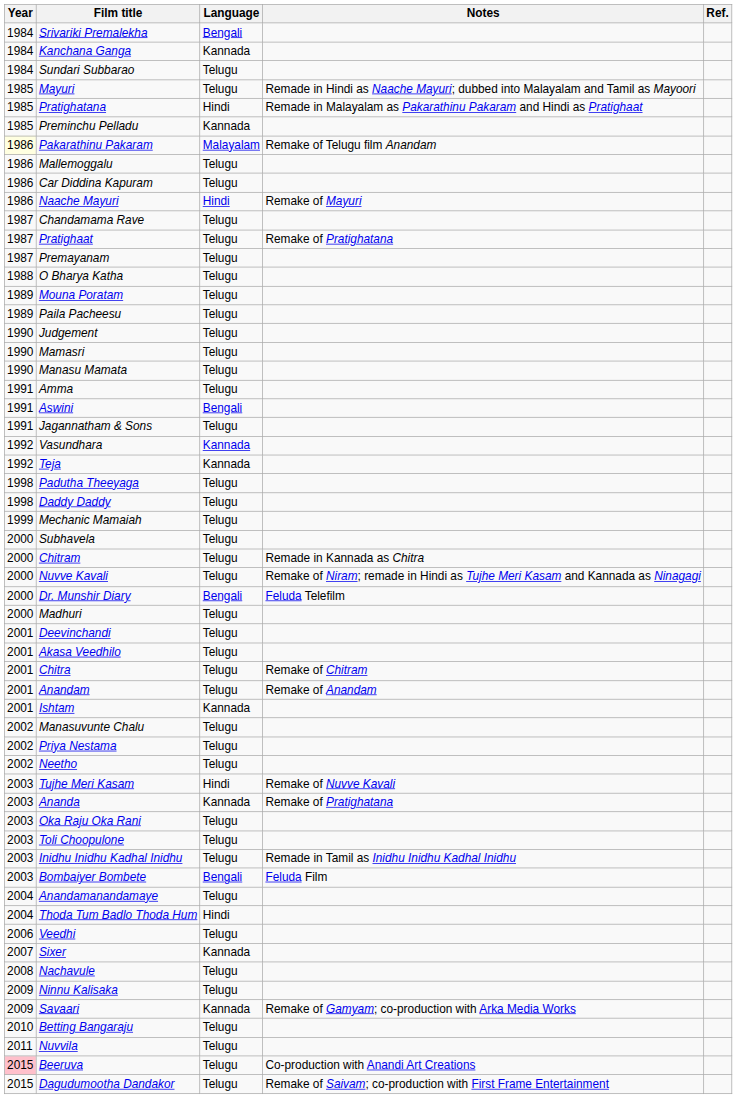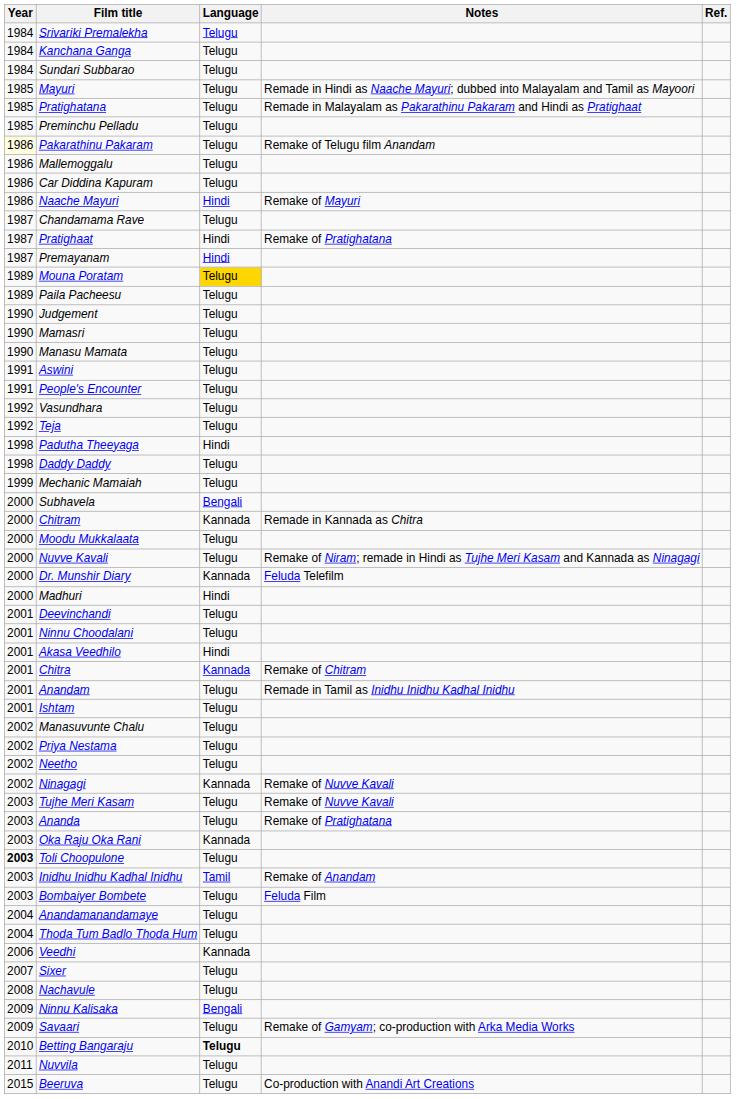 <table class="wikitable sortable">
 <tr>
 <th>Year</th>
 <th>Film title</th>
 <th>Language</th>
 <th class="unsortable">Notes</th>
 <th>Ref.</th>
 </tr>
 <tr>
 <td>1984</td>
 <td><em><a href='#'>Srivariki Premalekha</a></em></td>
-<td><a href='#'>Bengali</a></td>
+<td><a href='#'>Telugu</a></td>
 <td></td>
 <td></td>
 </tr>
 <tr>
 <td>1984</td>
 <td><em><a href='#'>Kanchana Ganga</a></em></td>
-<td>Kannada</td>
+<td>Telugu</td>
 <td></td>
 <td></td>
 </tr>
 <tr>
 <td>1984</td>
 <td><em>Sundari Subbarao </em></td>
 <td>Telugu</td>
 <td></td>
 <td></td>
 </tr>
 <tr>
 <td>1985</td>
 <td><em><a href='#'>Mayuri</a></em></td>
 <td>Telugu</td>
 <td>Remade in Hindi as <em><a href='#'>Naache Mayuri</a></em>; dubbed into Malayalam and Tamil as <em>Mayoori</em></td>
 <td></td>
 </tr>
 <tr>
 <td>1985</td>
 <td><em><a href='#'>Pratighatana</a></em></td>
-<td>Hindi</td>
+<td>Telugu</td>
 <td>Remade in Malayalam as <em><a href='#'>Pakarathinu Pakaram</a></em> and Hindi as <em><a href='#'>Pratighaat</a></em></td>
 <td></td>
 </tr>
 <tr>
 <td>1985</td>
 <td><em>Preminchu Pelladu</em></td>
-<td>Kannada</td>
+<td>Telugu</td>
 <td></td>
 <td></td>
 </tr>
 <tr>
 <td style="background: lightyellow;">1986</td>
 <td><em><a href='#'>Pakarathinu Pakaram</a></em></td>
-<td><a href='#'>Malayalam</a></td>
+<td>Telugu</td>
 <td>Remake of Telugu film <em>Anandam</em></td>
 <td></td>
 </tr>
 <tr>
 <td>1986</td>
 <td><em>Mallemoggalu</em></td>
 <td>Telugu</td>
 <td></td>
 <td></td>
 </tr>
 <tr>
 <td>1986</td>
 <td><em>Car Diddina Kapuram</em></td>
 <td>Telugu</td>
 <td></td>
 <td></td>
 </tr>
 <tr>
 <td>1986</td>
 <td><em><a href='#'>Naache Mayuri</a></em></td>
 <td><a href='#'>Hindi</a></td>
 <td>Remake of <em><a href='#'>Mayuri</a></em></td>
 <td></td>
 </tr>
 <tr>
 <td>1987</td>
 <td><em>Chandamama Rave</em></td>
 <td>Telugu</td>
 <td></td>
 <td></td>
 </tr>
 <tr>
 <td>1987</td>
 <td><em><a href='#'>Pratighaat</a></em></td>
-<td>Telugu</td>
+<td>Hindi</td>
 <td>Remake of <em><a href='#'>Pratighatana</a></em></td>
 <td></td>
 </tr>
 <tr>
 <td>1987</td>
 <td><em>Premayanam</em></td>
-<td>Telugu</td>
-<td></td>
-<td></td>
-</tr>
-<tr>
-<td>1988</td>
-<td><em>O Bharya Katha</em></td>
-<td>Telugu</td>
+<td><a href='#'>Hindi</a></td>
 <td></td>
 <td></td>
 </tr>
 <tr>
 <td>1989</td>
 <td><em><a href='#'>Mouna Poratam</a></em></td>
-<td>Telugu</td>
+<td style="background: gold;">Telugu</td>
 <td></td>
 <td></td>
 </tr>
 <tr>
 <td>1989</td>
 <td><em>Paila Pacheesu</em></td>
 <td>Telugu</td>
 <td></td>
 <td></td>
 </tr>
 <tr>
 <td>1990</td>
 <td><em>Judgement</em></td>
 <td>Telugu</td>
 <td></td>
 <td></td>
 </tr>
 <tr>
 <td>1990</td>
 <td><em>Mamasri</em></td>
 <td>Telugu</td>
 <td></td>
 <td></td>
 </tr>
 <tr>
 <td>1990</td>
 <td><em>Manasu Mamata</em></td>
 <td>Telugu</td>
 <td></td>
 <td></td>
 </tr>
 <tr>
 <td>1991</td>
-<td><em>Amma</em></td>
+<td><em><a href='#'>Aswini</a></em></td>
 <td>Telugu</td>
 <td></td>
 <td></td>
 </tr>
 <tr>
 <td>1991</td>
-<td><em><a href='#'>Aswini</a></em></td>
-<td><a href='#'>Bengali</a></td>
-<td></td>
-<td></td>
-</tr>
-<tr>
-<td>1991</td>
-<td><em>Jagannatham & Sons</em></td>
+<td><em><a href='#'>People's Encounter</a></em></td>
 <td>Telugu</td>
 <td></td>
 <td></td>
 </tr>
 <tr>
 <td>1992</td>
 <td><em>Vasundhara</em></td>
-<td><a href='#'>Kannada</a></td>
+<td>Telugu</td>
 <td></td>
 <td></td>
 </tr>
 <tr>
 <td>1992</td>
 <td><a href='#'><em>Teja</em></a></td>
-<td>Kannada</td>
+<td>Telugu</td>
 <td></td>
 <td></td>
 </tr>
 <tr>
 <td>1998</td>
 <td><em><a href='#'>Padutha Theeyaga</a></em></td>
-<td>Telugu</td>
+<td>Hindi</td>
 <td></td>
 <td></td>
 </tr>
 <tr>
 <td>1998</td>
 <td><em><a href='#'>Daddy Daddy</a></em></td>
 <td>Telugu</td>
 <td></td>
 <td></td>
 </tr>
 <tr>
 <td>1999</td>
 <td><em>Mechanic Mamaiah</em></td>
 <td>Telugu</td>
 <td></td>
 <td></td>
 </tr>
 <tr>
 <td>2000</td>
 <td><em>Subhavela</em></td>
-<td>Telugu</td>
+<td><a href='#'>Bengali</a></td>
 <td></td>
 <td></td>
 </tr>
 <tr>
 <td>2000</td>
 <td><em><a href='#'>Chitram</a></em></td>
+<td>Kannada</td>
+<td>Remade in Kannada as <em>Chitra</em></td>
+<td></td>
+</tr>
+<tr>
+<td>2000</td>
+<td><em><a href='#'>Moodu Mukkalaata</a></em></td>
 <td>Telugu</td>
-<td>Remade in Kannada as <em>Chitra</em></td>
+<td></td>
 <td></td>
 </tr>
 <tr>
 <td>2000</td>
 <td><em><a href='#'>Nuvve Kavali</a></em></td>
 <td>Telugu</td>
 <td>Remake of <em><a href='#'>Niram</a></em>; remade in Hindi as <em><a href='#'>Tujhe Meri Kasam</a></em> and Kannada as <em><a href='#'>Ninagagi</a></em></td>
 <td></td>
 </tr>
 <tr>
 <td>2000</td>
 <td><em><a href='#'>Dr. Munshir Diary</a></em></td>
-<td><a href='#'>Bengali</a></td>
+<td>Kannada</td>
 <td><a href='#'>Feluda</a> Telefilm</td>
 <td></td>
 </tr>
 <tr>
 <td>2000</td>
 <td><em>Madhuri</em></td>
-<td>Telugu</td>
+<td>Hindi</td>
 <td></td>
 </tr>
 <tr>
 <td>2001</td>
 <td><em><a href='#'>Deevinchandi</a></em></td>
 <td>Telugu</td>
 <td></td>
 <td></td>
 </tr>
 <tr>
 <td>2001</td>
-<td><em><a href='#'>Akasa Veedhilo</a></em></td>
+<td><em><a href='#'>Ninnu Choodalani</a></em></td>
 <td>Telugu</td>
 <td></td>
 <td></td>
 </tr>
 <tr>
 <td>2001</td>
+<td><em><a href='#'>Akasa Veedhilo</a></em></td>
+<td>Hindi</td>
+<td></td>
+<td></td>
+</tr>
+<tr>
+<td>2001</td>
 <td><em><a href='#'>Chitra</a></em></td>
-<td>Telugu</td>
+<td><a href='#'>Kannada</a></td>
 <td>Remake of <em><a href='#'>Chitram</a></em></td>
 <td></td>
 </tr>
 <tr>
 <td>2001</td>
 <td><em><a href='#'>Anandam</a></em></td>
 <td>Telugu</td>
-<td>Remake of <em><a href='#'>Anandam</a></em></td>
+<td>Remade in Tamil as <em><a href='#'>Inidhu Inidhu Kadhal Inidhu</a></em></td>
 <td></td>
 </tr>
 <tr>
 <td>2001</td>
 <td><em><a href='#'>Ishtam</a></em></td>
-<td>Kannada</td>
+<td>Telugu</td>
 <td></td>
 <td></td>
 </tr>
 <tr>
 <td>2002</td>
 <td><em>Manasuvunte Chalu</em></td>
 <td>Telugu</td>
 <td></td>
 <td></td>
 </tr>
 <tr>
 <td>2002</td>
 <td><em><a href='#'>Priya Nestama</a></em></td>
 <td>Telugu</td>
 <td></td>
 <td></td>
 </tr>
 <tr>
 <td>2002</td>
 <td><em><a href='#'>Neetho</a></em></td>
 <td>Telugu</td>
 <td></td>
 <td></td>
 </tr>
 <tr>
+<td>2002</td>
+<td><em><a href='#'>Ninagagi</a></em></td>
+<td>Kannada</td>
+<td>Remake of <em><a href='#'>Nuvve Kavali</a></em></td>
+<td></td>
+</tr>
+<tr>
 <td>2003</td>
 <td><em><a href='#'>Tujhe Meri Kasam</a></em></td>
-<td>Hindi</td>
+<td>Telugu</td>
 <td>Remake of <em><a href='#'>Nuvve Kavali</a></em></td>
 <td></td>
 </tr>
 <tr>
 <td>2003</td>
 <td><em><a href='#'>Ananda</a></em></td>
-<td>Kannada</td>
+<td>Telugu</td>
 <td>Remake of <em><a href='#'>Pratighatana</a></em></td>
 <td></td>
 </tr>
 <tr>
 <td>2003</td>
 <td><em><a href='#'>Oka Raju Oka Rani</a></em></td>
-<td>Telugu</td>
+<td>Kannada</td>
 <td></td>
 <td></td>
 </tr>
 <tr>
-<td>2003</td>
+<td><strong>2003</strong></td>
 <td><em><a href='#'>Toli Choopulone</a></em></td>
 <td>Telugu</td>
 <td></td>
 <td></td>
 </tr>
 <tr>
 <td>2003</td>
 <td><em><a href='#'>Inidhu Inidhu Kadhal Inidhu</a></em></td>
-<td>Telugu</td>
-<td>Remade in Tamil as <em><a href='#'>Inidhu Inidhu Kadhal Inidhu</a></em></td>
+<td><a href='#'>Tamil</a></td>
+<td>Remake of <em><a href='#'>Anandam</a></em></td>
 <td></td>
 </tr>
 <tr>
 <td>2003</td>
 <td><em><a href='#'>Bombaiyer Bombete</a></em></td>
-<td><a href='#'>Bengali</a></td>
+<td>Telugu</td>
 <td><a href='#'>Feluda</a> Film</td>
 <td></td>
 </tr>
 <tr>
 <td>2004</td>
 <td><em><a href='#'>Anandamanandamaye</a></em></td>
 <td>Telugu</td>
 <td></td>
 <td></td>
 </tr>
 <tr>
 <td>2004</td>
 <td><em><a href='#'>Thoda Tum Badlo Thoda Hum</a></em></td>
-<td>Hindi</td>
+<td>Telugu</td>
 <td></td>
 <td></td>
 </tr>
 <tr>
 <td>2006</td>
 <td><em><a href='#'>Veedhi</a></em></td>
-<td>Telugu</td>
+<td>Kannada</td>
 <td></td>
 <td></td>
 </tr>
 <tr>
 <td>2007</td>
 <td><em><a href='#'>Sixer</a></em></td>
-<td>Kannada</td>
+<td>Telugu</td>
 <td></td>
 <td></td>
 </tr>
 <tr>
 <td>2008</td>
 <td><em><a href='#'>Nachavule</a></em></td>
 <td>Telugu</td>
 <td></td>
 <td></td>
 </tr>
 <tr>
 <td>2009</td>
 <td><em><a href='#'>Ninnu Kalisaka</a></em></td>
-<td>Telugu</td>
+<td><a href='#'>Bengali</a></td>
 <td></td>
 <td></td>
 </tr>
 <tr>
 <td>2009</td>
 <td><em><a href='#'>Savaari</a></em></td>
-<td>Kannada</td>
+<td>Telugu</td>
 <td>Remake of <em><a href='#'>Gamyam</a></em>; co-production with <a href='#'>Arka Media Works</a></td>
 <td></td>
 </tr>
 <tr>
 <td>2010</td>
 <td><em><a href='#'>Betting Bangaraju</a></em></td>
-<td>Telugu</td>
+<td><strong>Telugu</strong></td>
 <td></td>
 <td></td>
 </tr>
 <tr>
 <td>2011</td>
 <td><em><a href='#'>Nuvvila</a></em></td>
 <td>Telugu</td>
 <td></td>
 <td></td>
 </tr>
 <tr>
-<td style="background: pink;">2015</td>
+<td>2015</td>
 <td><em><a href='#'>Beeruva</a></em></td>
 <td>Telugu</td>
 <td>Co-production with <a href='#'>Anandi Art Creations</a></td>
 <td></td>
 </tr>
-<tr>
-<td>2015</td>
-<td><em><a href='#'>Dagudumootha Dandakor</a></em></td>
-<td>Telugu</td>
-<td>Remake of <em><a href='#'>Saivam</a></em>; co-production with <a href='#'>First Frame Entertainment</a></td>
-<td></td>
-</tr>
 </table>
